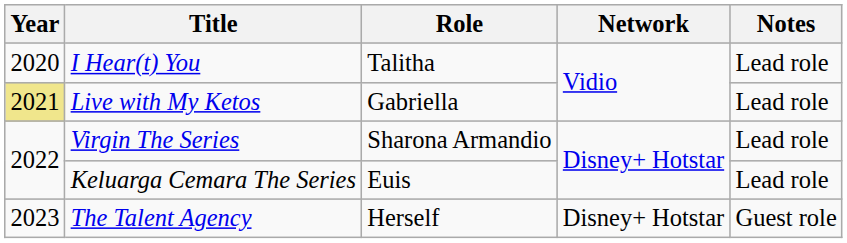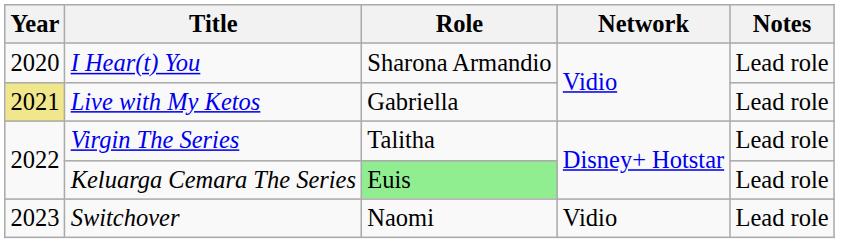 <table class="wikitable">
 <tr>
 <th>Year</th>
 <th>Title</th>
 <th>Role</th>
 <th>Network</th>
 <th>Notes</th>
 </tr>
 <tr>
 <td>2020</td>
 <td><em><a href='#'>I Hear(t) You</a></em></td>
-<td>Talitha</td>
+<td>Sharona Armandio</td>
 <td rowspan="2"><a href='#'>Vidio</a></td>
 <td>Lead role</td>
 </tr>
 <tr>
 <td style="background: khaki;">2021</td>
 <td><em><a href='#'>Live with My Ketos</a></em></td>
 <td>Gabriella</td>
 <td>Lead role</td>
 </tr>
 <tr>
 <td rowspan="2">2022</td>
 <td><em><a href='#'>Virgin The Series</a></em></td>
-<td>Sharona Armandio</td>
+<td>Talitha</td>
 <td rowspan="2"><a href='#'>Disney+ Hotstar</a></td>
 <td>Lead role</td>
 </tr>
 <tr>
 <td><em>Keluarga Cemara The Series</em></td>
-<td>Euis</td>
+<td style="background: lightgreen;">Euis</td>
 <td>Lead role</td>
 </tr>
 <tr>
 <td>2023</td>
-<td><em><a href='#'>The Talent Agency</a></em></td>
-<td>Herself</td>
-<td>Disney+ Hotstar</td>
-<td>Guest role</td>
+<td><em>Switchover</em></td>
+<td>Naomi</td>
+<td>Vidio</td>
+<td>Lead role</td>
 </tr>
 </table>
